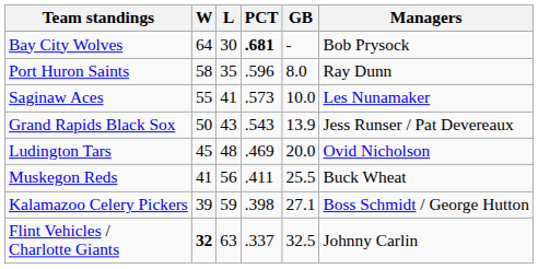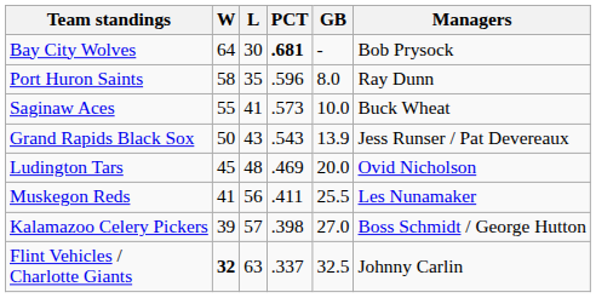 <table class="wikitable">
 <tr>
 <th>Team standings</th>
 <th>W</th>
 <th>L</th>
 <th>PCT</th>
 <th>GB</th>
 <th>Managers</th>
 </tr>
 <tr>
 <td><a href='#'>Bay City Wolves</a></td>
 <td>64</td>
 <td>30</td>
 <td><strong>.681</strong></td>
 <td>-</td>
 <td>Bob Prysock</td>
 </tr>
 <tr>
 <td><a href='#'>Port Huron Saints</a></td>
 <td>58</td>
 <td>35</td>
 <td>.596</td>
 <td>8.0</td>
 <td>Ray Dunn</td>
 </tr>
 <tr>
 <td><a href='#'>Saginaw Aces</a></td>
 <td>55</td>
 <td>41</td>
 <td>.573</td>
 <td>10.0</td>
-<td><a href='#'>Les Nunamaker</a></td>
+<td>Buck Wheat</td>
 </tr>
 <tr>
 <td><a href='#'>Grand Rapids Black Sox</a></td>
 <td>50</td>
 <td>43</td>
 <td>.543</td>
 <td>13.9</td>
 <td>Jess Runser / Pat Devereaux</td>
 </tr>
 <tr>
 <td><a href='#'>Ludington Tars</a></td>
 <td>45</td>
 <td>48</td>
 <td>.469</td>
 <td>20.0</td>
 <td><a href='#'>Ovid Nicholson</a></td>
 </tr>
 <tr>
 <td><a href='#'>Muskegon Reds</a></td>
 <td>41</td>
 <td>56</td>
 <td>.411</td>
 <td>25.5</td>
-<td>Buck Wheat</td>
+<td><a href='#'>Les Nunamaker</a></td>
 </tr>
 <tr>
 <td><a href='#'>Kalamazoo Celery Pickers</a></td>
 <td>39</td>
-<td>59</td>
+<td>57</td>
 <td>.398</td>
-<td>27.1</td>
+<td>27.0</td>
 <td><a href='#'>Boss Schmidt</a> / George Hutton</td>
 </tr>
 <tr>
 <td><a href='#'>Flint Vehicles</a> /<br><a href='#'>Charlotte Giants</a></td>
 <td><strong>32</strong></td>
 <td>63</td>
 <td>.337</td>
 <td>32.5</td>
 <td>Johnny Carlin</td>
 </tr>
 </table>
